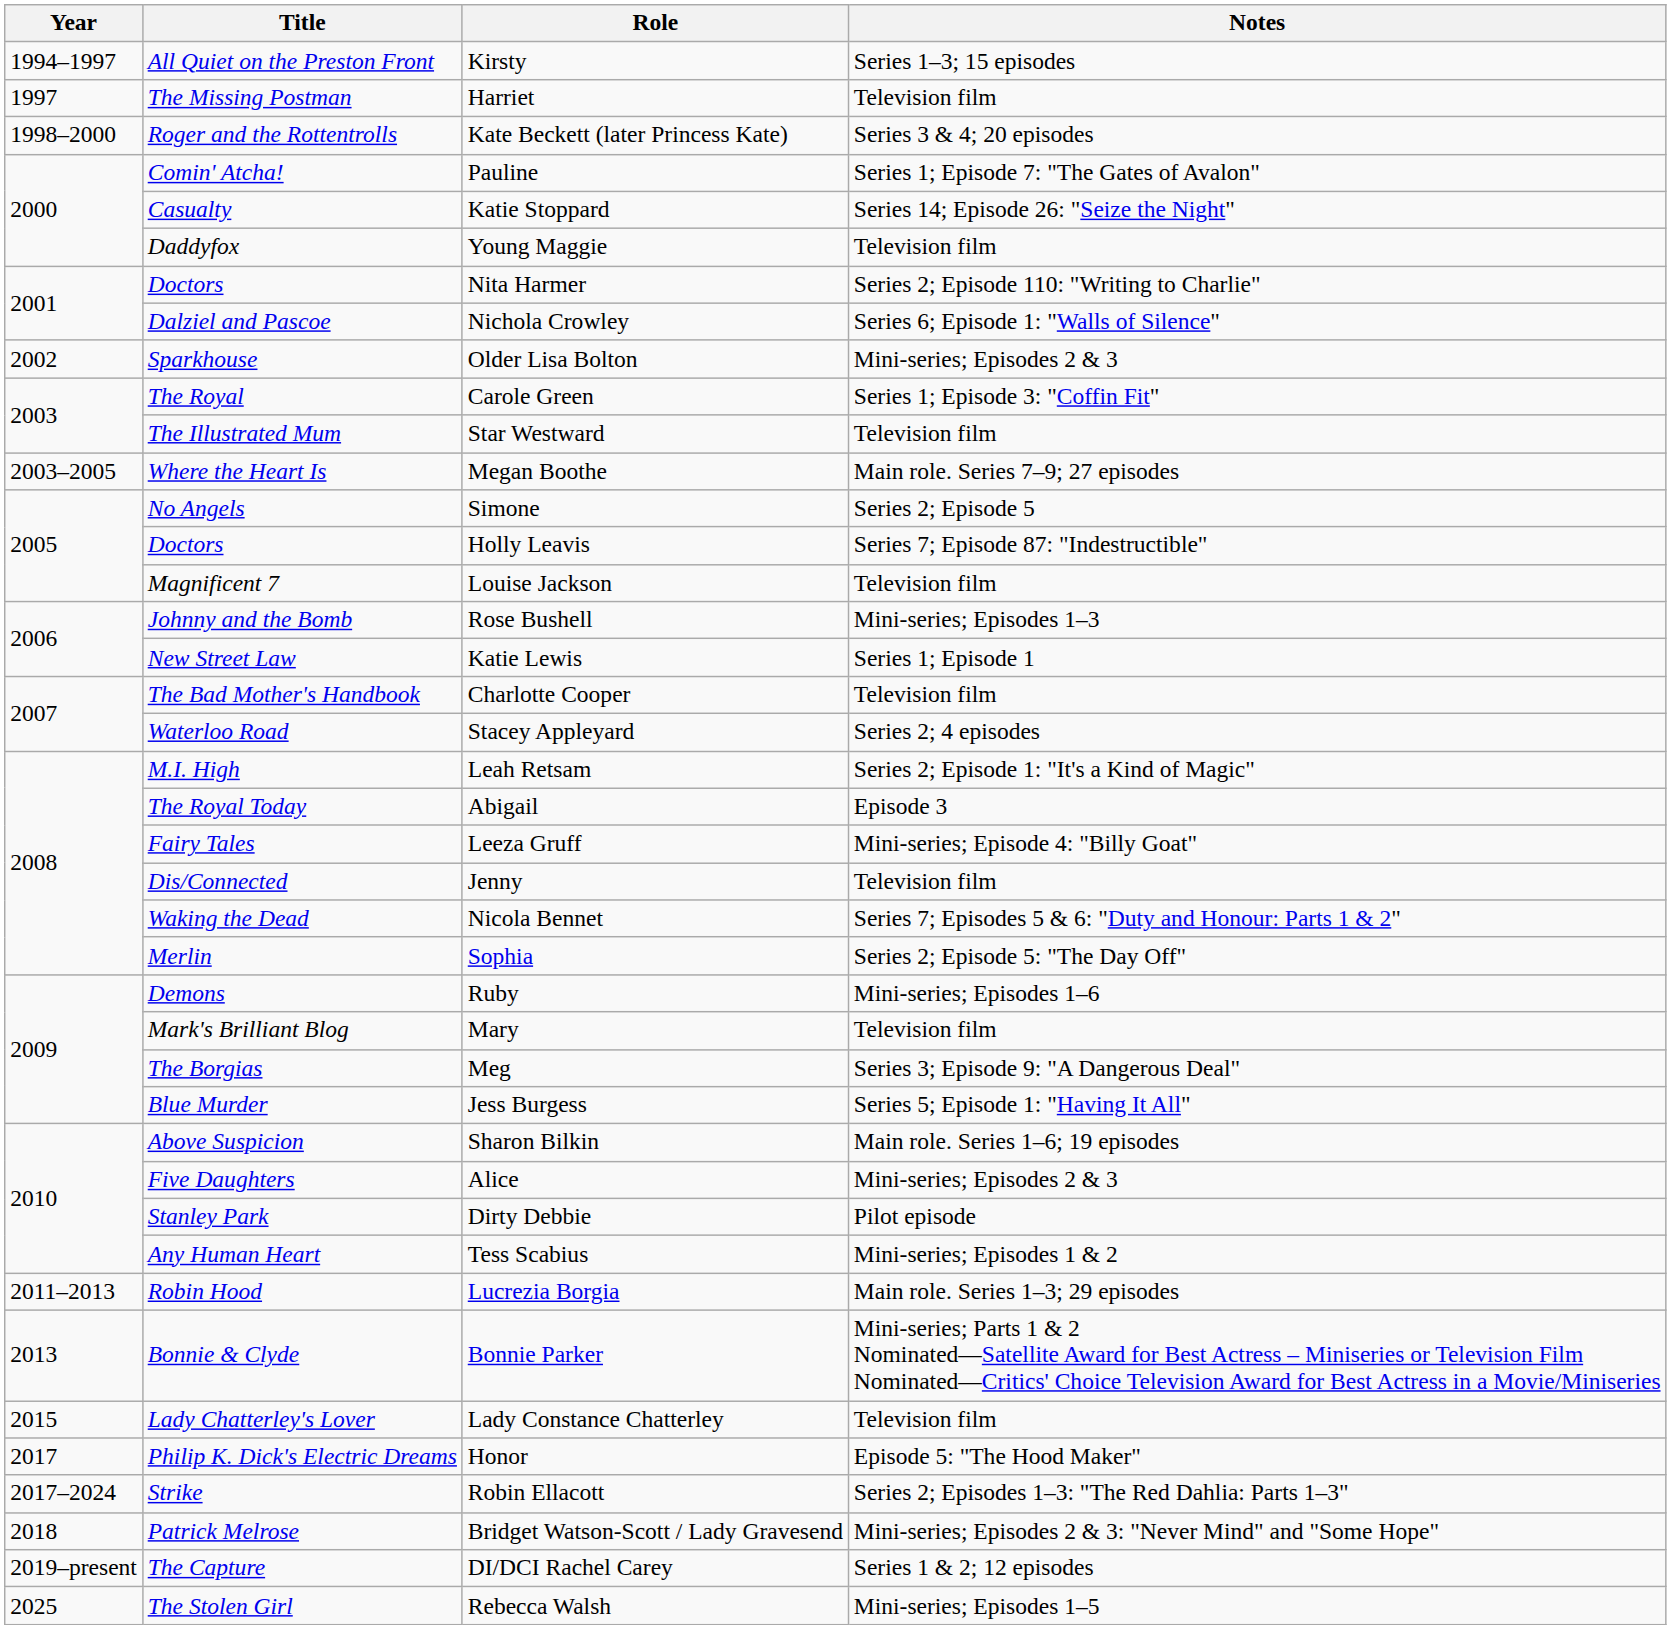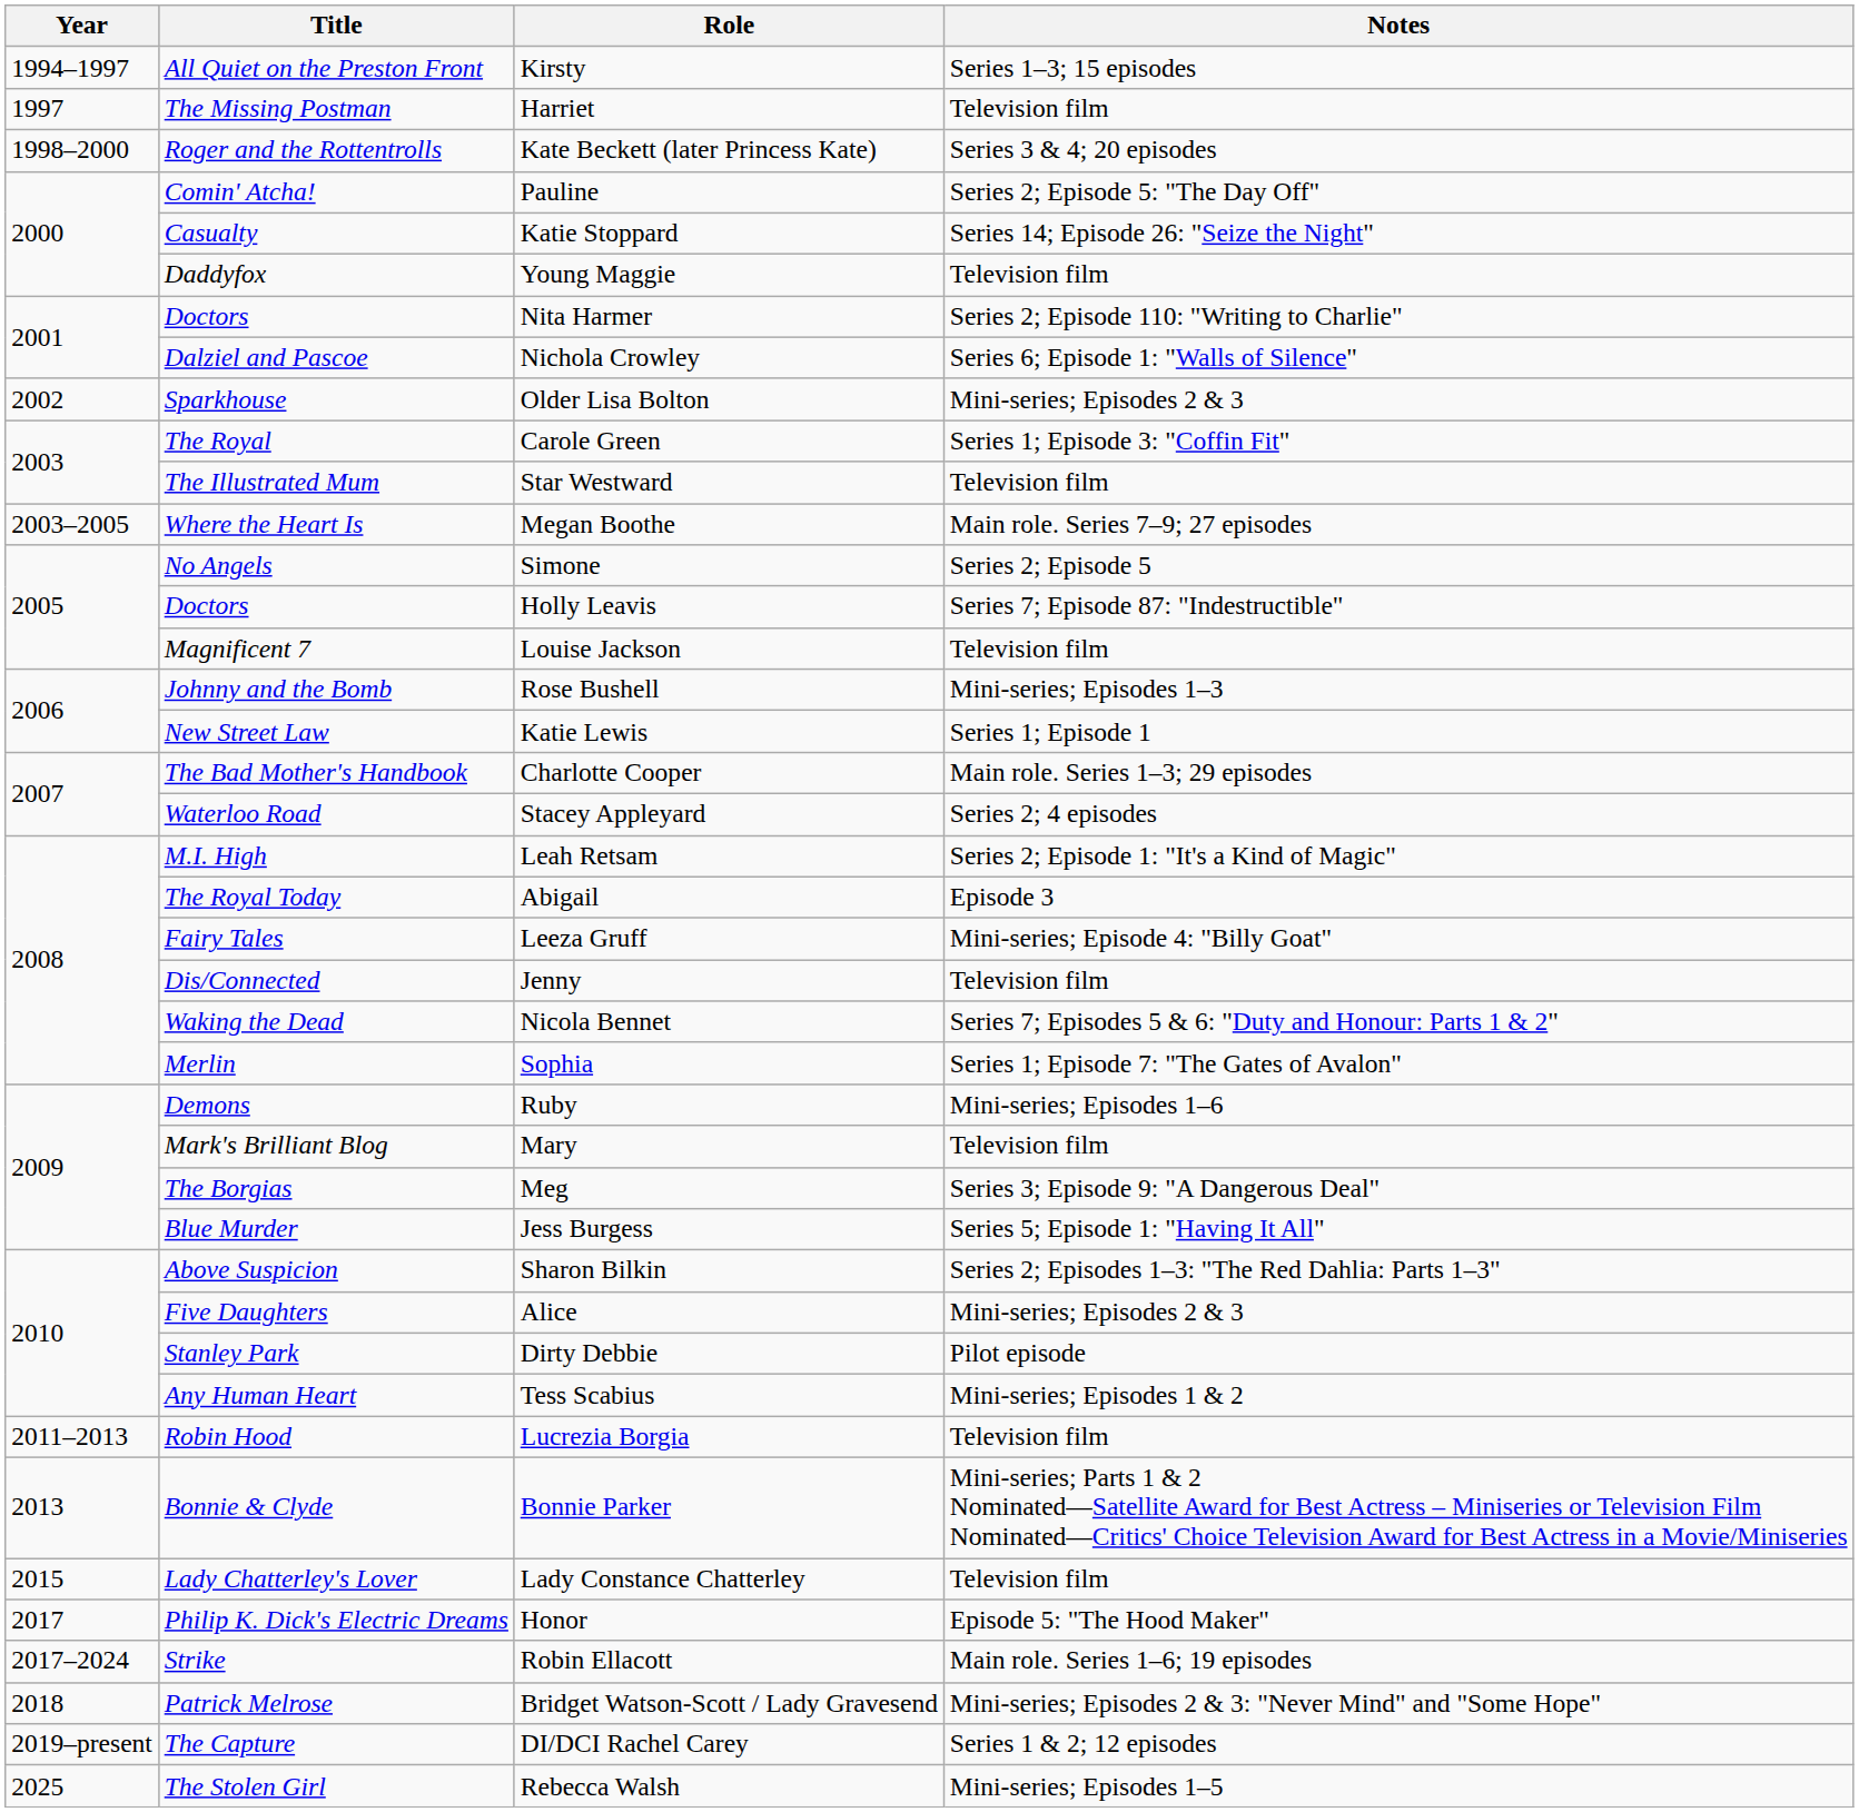 <table class="wikitable sortable">
 <tr>
 <th>Year</th>
 <th>Title</th>
 <th>Role</th>
 <th class="unsortable">Notes</th>
 </tr>
 <tr>
 <td>1994–1997</td>
 <td><em><a href='#'>All Quiet on the Preston Front</a></em></td>
 <td>Kirsty</td>
 <td>Series 1–3; 15 episodes</td>
 </tr>
 <tr>
 <td>1997</td>
 <td data-sort-value="Missing Postman, The"><em><a href='#'>The Missing Postman</a></em></td>
 <td>Harriet</td>
 <td>Television film</td>
 </tr>
 <tr>
 <td>1998–2000</td>
 <td><em><a href='#'>Roger and the Rottentrolls</a></em></td>
 <td>Kate Beckett (later Princess Kate)</td>
 <td>Series 3 & 4; 20 episodes</td>
 </tr>
 <tr>
 <td rowspan=3>2000</td>
 <td><em><a href='#'>Comin' Atcha!</a></em></td>
 <td>Pauline</td>
-<td>Series 1; Episode 7: "The Gates of Avalon"</td>
+<td>Series 2; Episode 5: "The Day Off"</td>
 </tr>
 <tr>
 <td><em><a href='#'>Casualty</a></em></td>
 <td>Katie Stoppard</td>
 <td>Series 14; Episode 26: "<a href='#'>Seize the Night</a>"</td>
 </tr>
 <tr>
 <td><em>Daddyfox</em></td>
 <td>Young Maggie</td>
 <td>Television film</td>
 </tr>
 <tr>
 <td rowspan=2>2001</td>
 <td><em><a href='#'>Doctors</a></em></td>
 <td>Nita Harmer</td>
 <td>Series 2; Episode 110: "Writing to Charlie"</td>
 </tr>
 <tr>
 <td><em><a href='#'>Dalziel and Pascoe</a></em></td>
 <td>Nichola Crowley</td>
 <td>Series 6; Episode 1: "<a href='#'>Walls of Silence</a>"</td>
 </tr>
 <tr>
 <td>2002</td>
 <td><em><a href='#'>Sparkhouse</a></em></td>
 <td>Older Lisa Bolton</td>
 <td>Mini-series; Episodes 2 & 3</td>
 </tr>
 <tr>
 <td rowspan=2>2003</td>
 <td data-sort-value="Royal, The"><em><a href='#'>The Royal</a></em></td>
 <td>Carole Green</td>
 <td>Series 1; Episode 3: "<a href='#'>Coffin Fit</a>"</td>
 </tr>
 <tr>
 <td data-sort-value="Illustrated Mum, The"><em><a href='#'>The Illustrated Mum</a></em></td>
 <td>Star Westward</td>
 <td>Television film</td>
 </tr>
 <tr>
 <td>2003–2005</td>
 <td><em><a href='#'>Where the Heart Is</a></em></td>
 <td>Megan Boothe</td>
 <td>Main role. Series 7–9; 27 episodes</td>
 </tr>
 <tr>
 <td rowspan=3>2005</td>
 <td><em><a href='#'>No Angels</a></em></td>
 <td>Simone</td>
 <td>Series 2; Episode 5</td>
 </tr>
 <tr>
 <td><em><a href='#'>Doctors</a></em></td>
 <td>Holly Leavis</td>
 <td>Series 7; Episode 87: "Indestructible"</td>
 </tr>
 <tr>
 <td><em>Magnificent 7</em></td>
 <td>Louise Jackson</td>
 <td>Television film</td>
 </tr>
 <tr>
 <td rowspan=2>2006</td>
 <td><em><a href='#'>Johnny and the Bomb</a></em></td>
 <td>Rose Bushell</td>
 <td>Mini-series; Episodes 1–3</td>
 </tr>
 <tr>
 <td><em><a href='#'>New Street Law</a></em></td>
 <td>Katie Lewis</td>
 <td>Series 1; Episode 1</td>
 </tr>
 <tr>
 <td rowspan=2>2007</td>
 <td data-sort-value="Bad Mother's Handbook, The"><em><a href='#'>The Bad Mother's Handbook</a></em></td>
 <td>Charlotte Cooper</td>
-<td>Television film</td>
+<td>Main role. Series 1–3; 29 episodes</td>
 </tr>
 <tr>
 <td><em><a href='#'>Waterloo Road</a></em></td>
 <td>Stacey Appleyard</td>
 <td>Series 2; 4 episodes</td>
 </tr>
 <tr>
 <td rowspan=6>2008</td>
 <td><em><a href='#'>M.I. High</a></em></td>
 <td>Leah Retsam</td>
 <td>Series 2; Episode 1: "It's a Kind of Magic"</td>
 </tr>
 <tr>
 <td data-sort-value="Royal Today, The"><em><a href='#'>The Royal Today</a></em></td>
 <td>Abigail</td>
 <td>Episode 3</td>
 </tr>
 <tr>
 <td><em><a href='#'>Fairy Tales</a></em></td>
 <td>Leeza Gruff</td>
 <td>Mini-series; Episode 4: "Billy Goat"</td>
 </tr>
 <tr>
 <td><em><a href='#'>Dis/Connected</a></em></td>
 <td>Jenny</td>
 <td>Television film</td>
 </tr>
 <tr>
 <td><em><a href='#'>Waking the Dead</a></em></td>
 <td>Nicola Bennet</td>
 <td>Series 7; Episodes 5 & 6: "<a href='#'>Duty and Honour: Parts 1 & 2</a>"</td>
 </tr>
 <tr>
 <td><em><a href='#'>Merlin</a></em></td>
 <td><a href='#'>Sophia</a></td>
-<td>Series 2; Episode 5: "The Day Off"</td>
+<td>Series 1; Episode 7: "The Gates of Avalon"</td>
 </tr>
 <tr>
 <td rowspan=4>2009</td>
 <td><em><a href='#'>Demons</a></em></td>
 <td>Ruby</td>
 <td>Mini-series; Episodes 1–6</td>
 </tr>
 <tr>
 <td><em>Mark's Brilliant Blog</em></td>
 <td>Mary</td>
 <td>Television film</td>
 </tr>
 <tr>
 <td data-sort-value="Borgias, The"><em><a href='#'>The Borgias</a></em></td>
 <td>Meg</td>
 <td>Series 3; Episode 9: "A Dangerous Deal"</td>
 </tr>
 <tr>
 <td><em><a href='#'>Blue Murder</a></em></td>
 <td>Jess Burgess</td>
 <td>Series 5; Episode 1: "<a href='#'>Having It All</a>"</td>
 </tr>
 <tr>
 <td rowspan=4>2010</td>
 <td><em><a href='#'>Above Suspicion</a></em></td>
 <td>Sharon Bilkin</td>
-<td>Main role. Series 1–6; 19 episodes</td>
+<td>Series 2; Episodes 1–3: "The Red Dahlia: Parts 1–3"</td>
 </tr>
 <tr>
 <td><em><a href='#'>Five Daughters</a></em></td>
 <td>Alice</td>
 <td>Mini-series; Episodes 2 & 3</td>
 </tr>
 <tr>
 <td><em><a href='#'>Stanley Park</a></em></td>
 <td>Dirty Debbie</td>
 <td>Pilot episode</td>
 </tr>
 <tr>
 <td><em><a href='#'>Any Human Heart</a></em></td>
 <td>Tess Scabius</td>
 <td>Mini-series; Episodes 1 & 2</td>
 </tr>
 <tr>
 <td>2011–2013</td>
 <td><em><a href='#'>Robin Hood</a></em></td>
 <td><a href='#'>Lucrezia Borgia</a></td>
-<td>Main role. Series 1–3; 29 episodes</td>
+<td>Television film</td>
 </tr>
 <tr>
 <td>2013</td>
 <td><em><a href='#'>Bonnie & Clyde</a></em></td>
 <td><a href='#'>Bonnie Parker</a></td>
 <td>Mini-series; Parts 1 & 2<br>Nominated—<a href='#'>Satellite Award for Best Actress – Miniseries or Television Film</a><br>Nominated—<a href='#'>Critics' Choice Television Award for Best Actress in a Movie/Miniseries</a></td>
 </tr>
 <tr>
 <td>2015</td>
 <td><em><a href='#'>Lady Chatterley's Lover</a></em></td>
 <td>Lady Constance Chatterley</td>
 <td>Television film</td>
 </tr>
 <tr>
 <td>2017</td>
 <td><em><a href='#'>Philip K. Dick's Electric Dreams</a></em></td>
 <td>Honor</td>
 <td>Episode 5: "The Hood Maker"</td>
 </tr>
 <tr>
 <td>2017–2024</td>
 <td><em><a href='#'>Strike</a></em></td>
 <td>Robin Ellacott</td>
-<td>Series 2; Episodes 1–3: "The Red Dahlia: Parts 1–3"</td>
+<td>Main role. Series 1–6; 19 episodes</td>
 </tr>
 <tr>
 <td>2018</td>
 <td><em><a href='#'>Patrick Melrose</a></em></td>
 <td>Bridget Watson-Scott / Lady Gravesend</td>
 <td>Mini-series; Episodes 2 & 3: "Never Mind" and "Some Hope"</td>
 </tr>
 <tr>
 <td>2019–present</td>
 <td data-sort-value="Capture, The"><em><a href='#'>The Capture</a></em></td>
 <td>DI/DCI Rachel Carey</td>
 <td>Series 1 & 2; 12 episodes</td>
 </tr>
 <tr>
 <td>2025</td>
 <td><em><a href='#'>The Stolen Girl</a></em></td>
 <td>Rebecca Walsh</td>
 <td>Mini-series; Episodes 1–5</td>
 </tr>
 </table>
